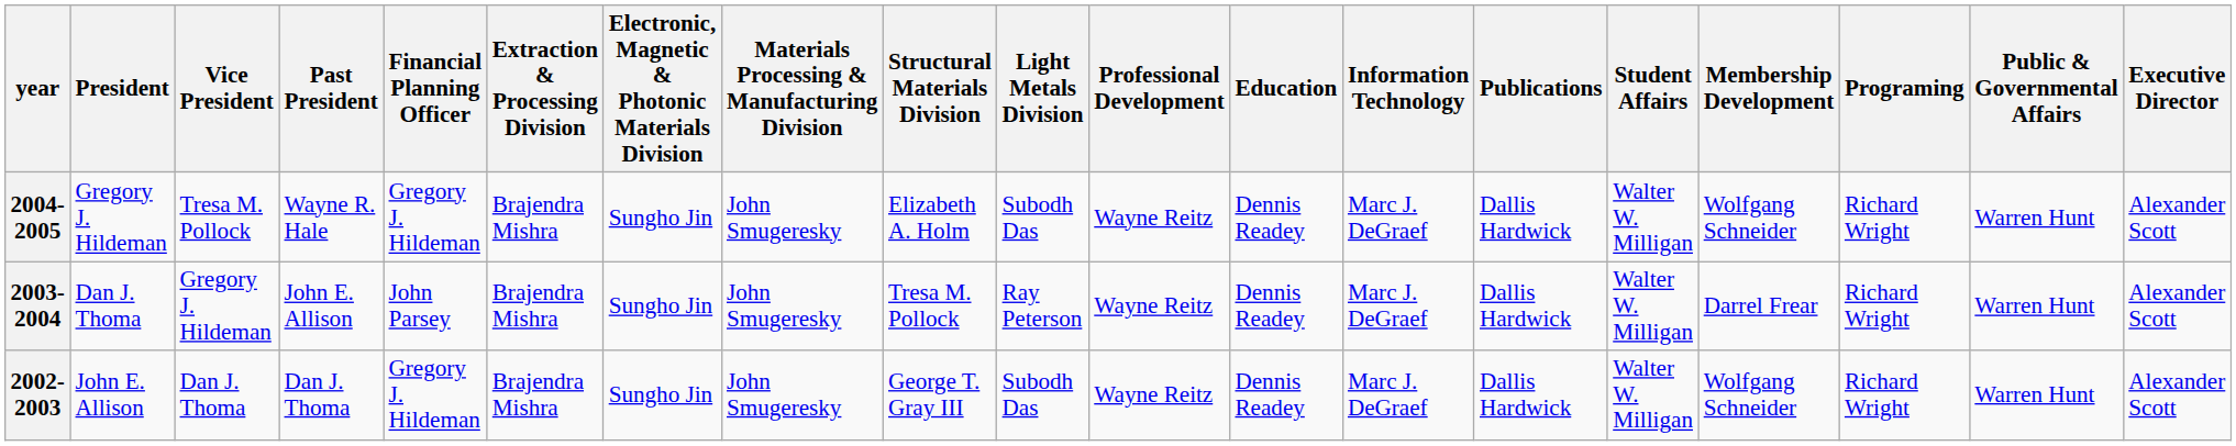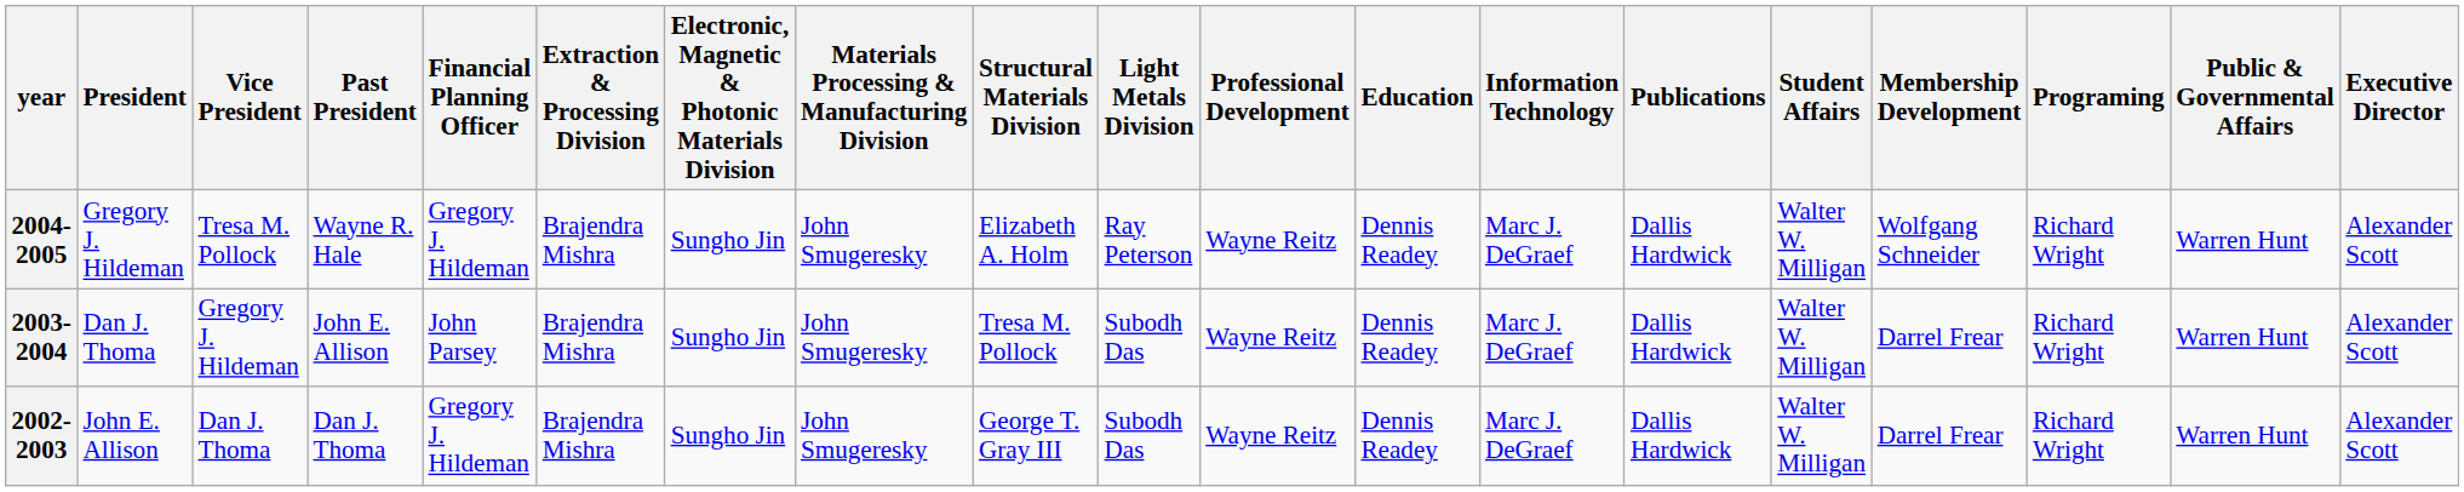 <table class="wikitable mw-collapsible plainrowheaders">
 <tr>
 <th scope="col">year</th>
 <th scope="col">President</th>
 <th scope="col">Vice President</th>
 <th scope="col">Past President</th>
 <th scope="col">Financial Planning Officer</th>
 <th scope="col">Extraction & Processing Division</th>
 <th scope="col">Electronic, Magnetic & Photonic Materials Division</th>
 <th scope="col">Materials Processing & Manufacturing Division</th>
 <th scope="col">Structural Materials Division</th>
 <th scope="col">Light Metals Division</th>
 <th scope="col">Professional Development</th>
 <th>Education</th>
 <th scope="col">Information Technology</th>
 <th>Publications</th>
 <th>Student Affairs</th>
 <th scope="col">Membership Development</th>
 <th scope="col">Programing</th>
 <th scope="col">Public & Governmental Affairs</th>
 <th scope="col">Executive Director</th>
 </tr>
 <tr>
 <th scope="row">2004-2005</th>
 <td><a href='#'>Gregory J. Hildeman</a></td>
 <td><a href='#'>Tresa M. Pollock</a></td>
 <td><a href='#'>Wayne R. Hale</a></td>
 <td><a href='#'>Gregory J. Hildeman</a></td>
 <td><a href='#'>Brajendra Mishra</a></td>
 <td><a href='#'>Sungho Jin</a></td>
 <td><a href='#'>John Smugeresky</a></td>
 <td><a href='#'>Elizabeth A. Holm</a></td>
-<td><a href='#'>Subodh Das</a></td>
+<td><a href='#'>Ray Peterson</a></td>
 <td><a href='#'>Wayne Reitz</a></td>
 <td><a href='#'>Dennis Readey</a></td>
 <td><a href='#'>Marc J. DeGraef</a></td>
 <td><a href='#'>Dallis Hardwick</a></td>
 <td><a href='#'>Walter W. Milligan</a></td>
 <td><a href='#'>Wolfgang Schneider</a></td>
 <td><a href='#'>Richard Wright</a></td>
 <td><a href='#'>Warren Hunt</a></td>
 <td><a href='#'>Alexander Scott</a></td>
 </tr>
 <tr>
 <th scope="row">2003-2004</th>
 <td><a href='#'>Dan J. Thoma</a></td>
 <td><a href='#'>Gregory J. Hildeman</a></td>
 <td><a href='#'>John E. Allison</a></td>
 <td><a href='#'>John Parsey</a></td>
 <td><a href='#'>Brajendra Mishra</a></td>
 <td><a href='#'>Sungho Jin</a></td>
 <td><a href='#'>John Smugeresky</a></td>
 <td><a href='#'>Tresa M. Pollock</a></td>
-<td><a href='#'>Ray Peterson</a></td>
+<td><a href='#'>Subodh Das</a></td>
 <td><a href='#'>Wayne Reitz</a></td>
 <td><a href='#'>Dennis Readey</a></td>
 <td><a href='#'>Marc J. DeGraef</a></td>
 <td><a href='#'>Dallis Hardwick</a></td>
 <td><a href='#'>Walter W. Milligan</a></td>
 <td><a href='#'>Darrel Frear</a></td>
 <td><a href='#'>Richard Wright</a></td>
 <td><a href='#'>Warren Hunt</a></td>
 <td><a href='#'>Alexander Scott</a></td>
 </tr>
 <tr>
 <th scope="row">2002-2003</th>
 <td><a href='#'>John E. Allison</a></td>
 <td><a href='#'>Dan J. Thoma</a></td>
 <td><a href='#'>Dan J. Thoma</a></td>
 <td><a href='#'>Gregory J. Hildeman</a></td>
 <td><a href='#'>Brajendra Mishra</a></td>
 <td><a href='#'>Sungho Jin</a></td>
 <td><a href='#'>John Smugeresky</a></td>
 <td><a href='#'>George T. Gray III</a></td>
 <td><a href='#'>Subodh Das</a></td>
 <td><a href='#'>Wayne Reitz</a></td>
 <td><a href='#'>Dennis Readey</a></td>
 <td><a href='#'>Marc J. DeGraef</a></td>
 <td><a href='#'>Dallis Hardwick</a></td>
 <td><a href='#'>Walter W. Milligan</a></td>
-<td><a href='#'>Wolfgang Schneider</a></td>
+<td><a href='#'>Darrel Frear</a></td>
 <td><a href='#'>Richard Wright</a></td>
 <td><a href='#'>Warren Hunt</a></td>
 <td><a href='#'>Alexander Scott</a></td>
 </tr>
 </table>
